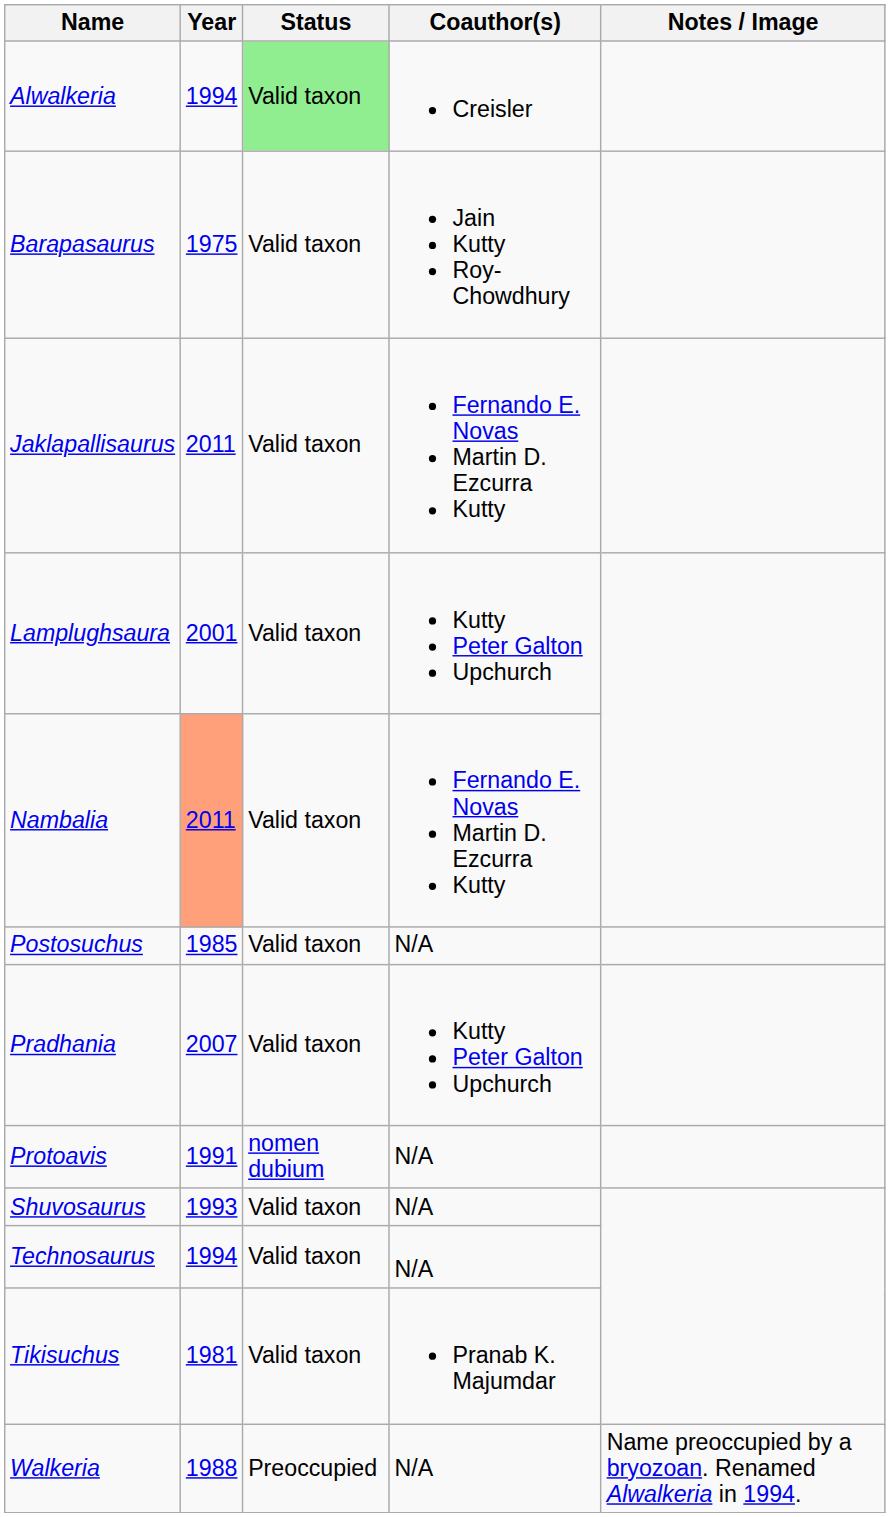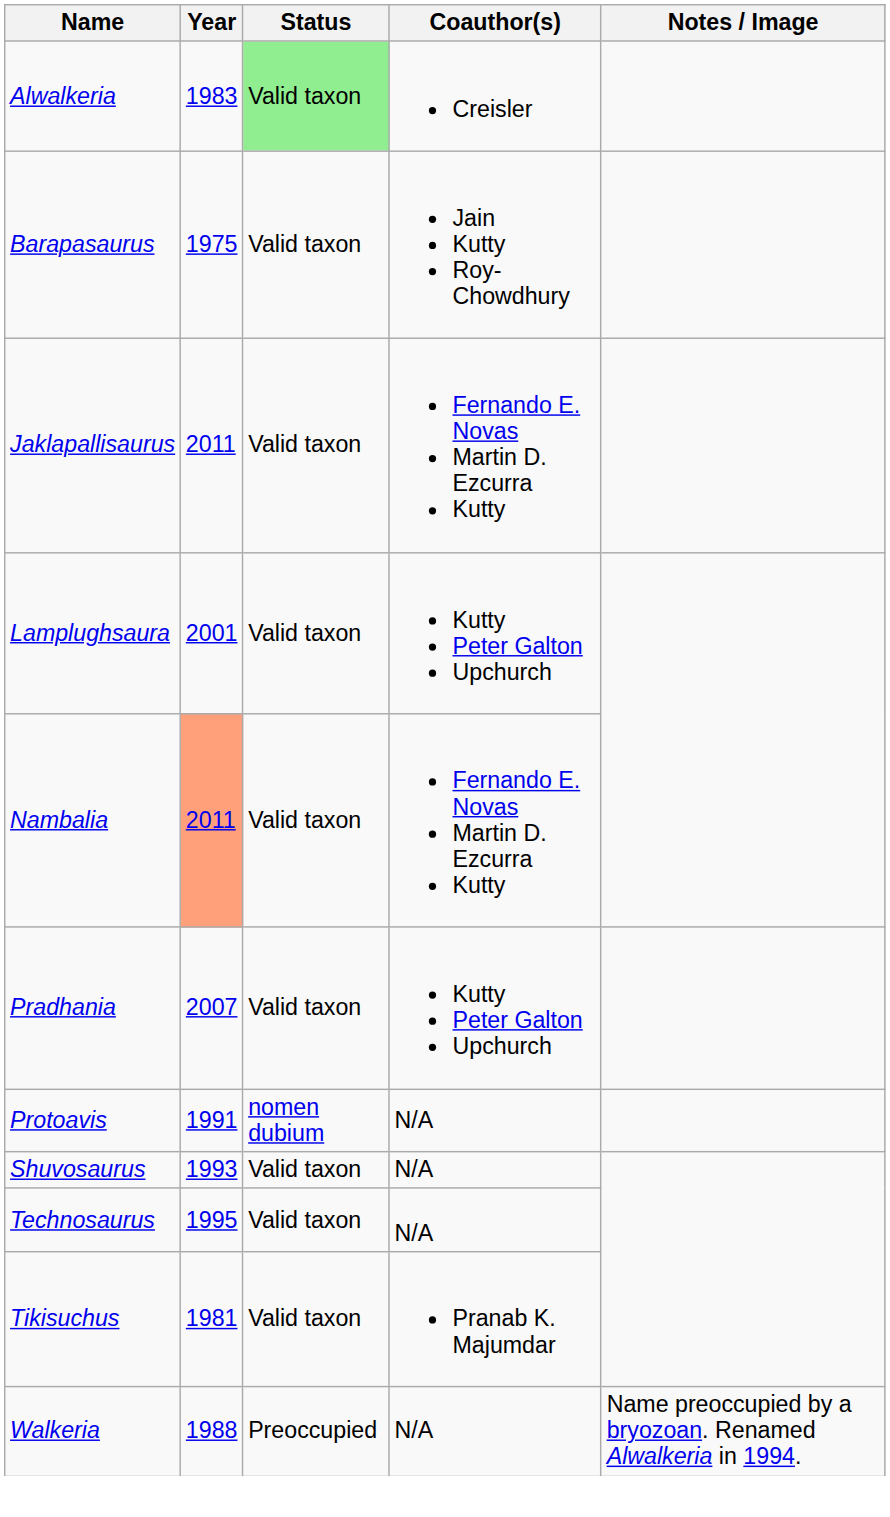 <table class="wikitable sortable">
 <tr>
 <th>Name</th>
 <th>Year</th>
 <th>Status</th>
 <th>Coauthor(s)</th>
 <th class="unsortable">Notes / Image</th>
 </tr>
 <tr>
 <td><em><a href='#'>Alwalkeria</a></em></td>
-<td><a href='#'>1994</a></td>
+<td><a href='#'>1983</a></td>
 <td style="background: lightgreen;">Valid taxon</td>
 <td><br><ul><li>Creisler</li></ul></td>
 </tr>
 <tr>
 <td><em><a href='#'>Barapasaurus</a></em></td>
 <td><a href='#'>1975</a></td>
 <td>Valid taxon</td>
 <td><br><ul><li>Jain</li><li>Kutty</li><li>Roy-Chowdhury</li></ul></td>
 <td></td>
 </tr>
 <tr>
 <td><em><a href='#'>Jaklapallisaurus</a></em></td>
 <td><a href='#'>2011</a></td>
 <td>Valid taxon</td>
 <td><br><ul><li><a href='#'>Fernando E. Novas</a></li><li>Martin D. Ezcurra</li><li>Kutty</li></ul></td>
 <td></td>
 </tr>
 <tr>
 <td><em><a href='#'>Lamplughsaura</a></em></td>
 <td><a href='#'>2001</a></td>
 <td>Valid taxon</td>
 <td><br><ul><li>Kutty</li><li><a href='#'>Peter Galton</a></li><li>Upchurch</li></ul></td>
 </tr>
 <tr>
 <td><em><a href='#'>Nambalia</a></em></td>
 <td style="background: lightsalmon;"><a href='#'>2011</a></td>
 <td>Valid taxon</td>
 <td><br><ul><li><a href='#'>Fernando E. Novas</a></li><li>Martin D. Ezcurra</li><li>Kutty</li></ul></td>
 </tr>
 <tr>
-<td><em><a href='#'>Postosuchus</a></em></td>
-<td><a href='#'>1985</a></td>
-<td>Valid taxon</td>
-<td>N/A</td>
-<td></td>
-</tr>
-<tr>
 <td><em><a href='#'>Pradhania</a></em></td>
 <td><a href='#'>2007</a></td>
 <td>Valid taxon</td>
 <td><br><ul><li>Kutty</li><li><a href='#'>Peter Galton</a></li><li>Upchurch</li></ul></td>
 <td></td>
 </tr>
 <tr>
 <td><em><a href='#'>Protoavis</a></em> </td>
 <td><a href='#'>1991</a></td>
 <td><a href='#'>nomen dubium</a></td>
 <td>N/A</td>
 <td></td>
 </tr>
 <tr>
 <td><em><a href='#'>Shuvosaurus</a></em></td>
 <td><a href='#'>1993</a></td>
 <td>Valid taxon</td>
 <td>N/A</td>
 </tr>
 <tr>
 <td><em><a href='#'>Technosaurus</a></em></td>
-<td><a href='#'>1994</a></td>
+<td><a href='#'>1995</a></td>
 <td>Valid taxon</td>
 <td><br>N/A</td>
 </tr>
 <tr>
 <td><em><a href='#'>Tikisuchus</a></em></td>
 <td><a href='#'>1981</a></td>
 <td>Valid taxon</td>
 <td><br><ul><li>Pranab K. Majumdar</li></ul></td>
 </tr>
 <tr>
 <td><em><a href='#'>Walkeria</a></em></td>
 <td><a href='#'>1988</a></td>
 <td>Preoccupied</td>
 <td>N/A</td>
 <td>Name preoccupied by a <a href='#'>bryozoan</a>. Renamed <em><a href='#'>Alwalkeria</a></em> in <a href='#'>1994</a>.</td>
 </tr>
 </table>
